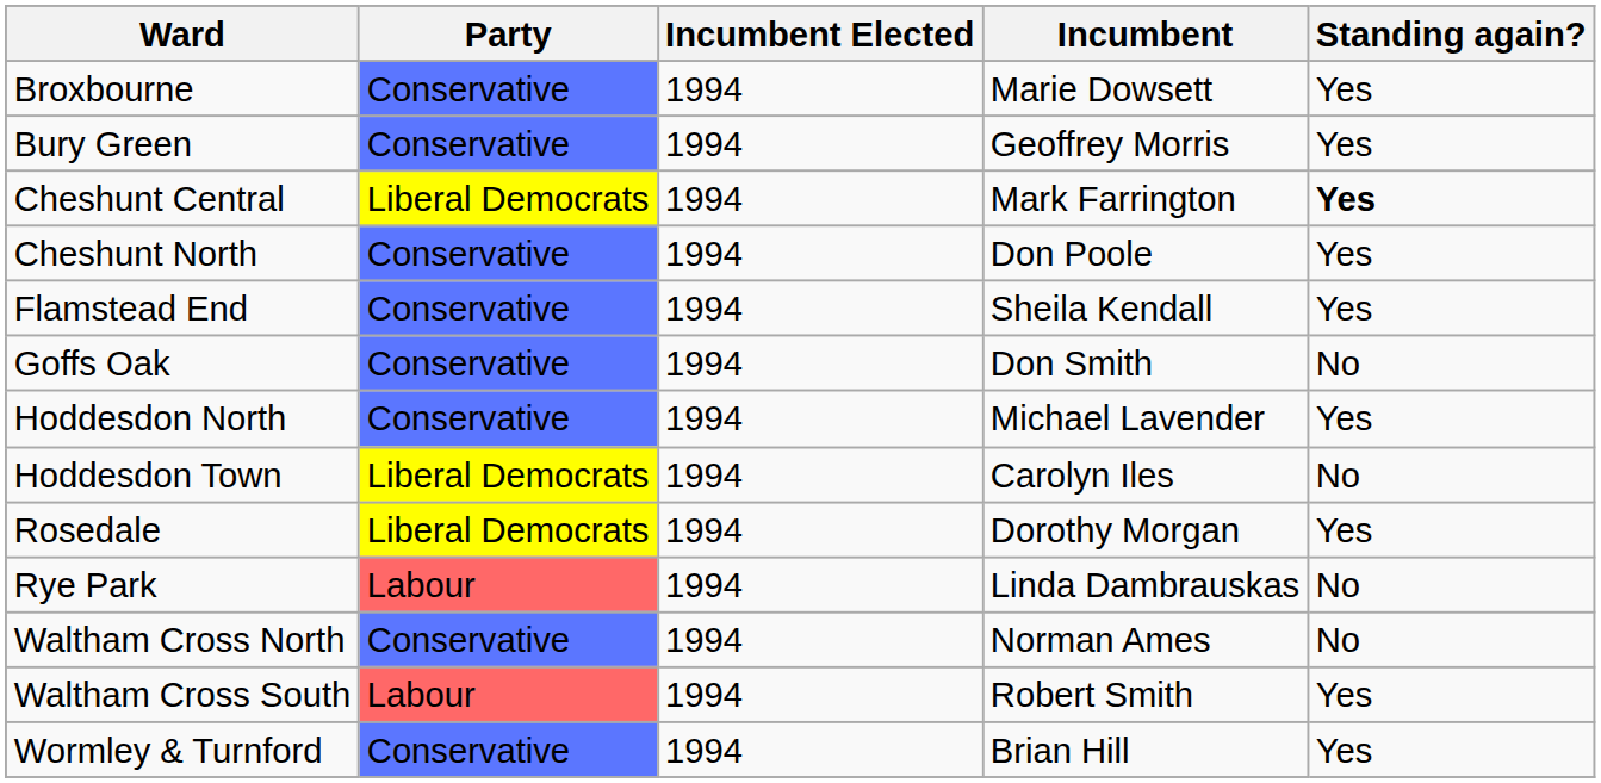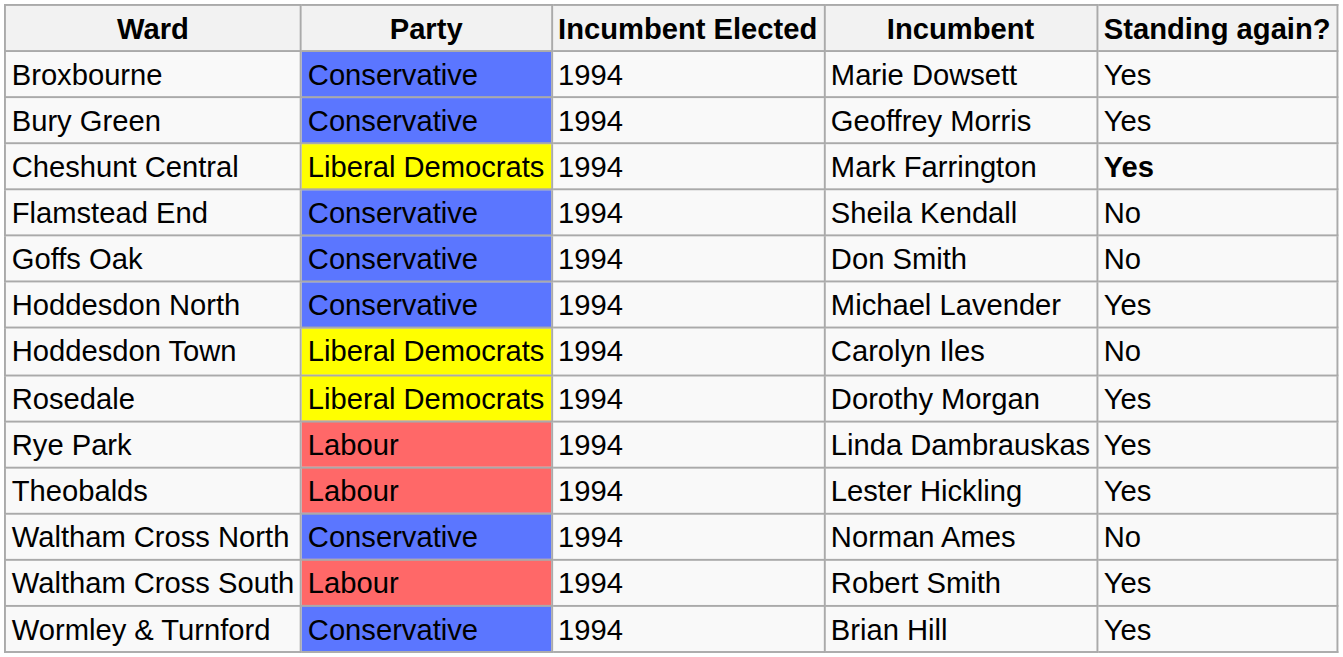 <table class="wikitable" style="font-size: 95%;">
 <tr>
 <th>Ward</th>
 <th>Party</th>
 <th>Incumbent Elected</th>
 <th>Incumbent</th>
 <th>Standing again?</th>
 </tr>
 <tr>
 <td>Broxbourne</td>
 <td bgcolor="5B76FF">Conservative</td>
 <td>1994</td>
 <td>Marie Dowsett</td>
 <td>Yes</td>
 </tr>
 <tr>
 <td>Bury Green</td>
 <td bgcolor="5B76FF">Conservative</td>
 <td>1994</td>
 <td>Geoffrey Morris</td>
 <td>Yes</td>
 </tr>
 <tr>
 <td>Cheshunt Central</td>
 <td bgcolor=yellow>Liberal Democrats</td>
 <td>1994</td>
 <td>Mark Farrington</td>
 <td><strong>Yes</strong></td>
 </tr>
 <tr>
-<td>Cheshunt North</td>
-<td bgcolor="5B76FF">Conservative</td>
-<td>1994</td>
-<td>Don Poole</td>
-<td>Yes</td>
-</tr>
-<tr>
 <td>Flamstead End</td>
 <td bgcolor="5B76FF">Conservative</td>
 <td>1994</td>
 <td>Sheila Kendall</td>
-<td>Yes</td>
+<td>No</td>
 </tr>
 <tr>
 <td>Goffs Oak</td>
 <td bgcolor="5B76FF">Conservative</td>
 <td>1994</td>
 <td>Don Smith</td>
 <td>No</td>
 </tr>
 <tr>
 <td>Hoddesdon North</td>
 <td bgcolor="5B76FF">Conservative</td>
 <td>1994</td>
 <td>Michael Lavender</td>
 <td>Yes</td>
 </tr>
 <tr>
 <td>Hoddesdon Town</td>
 <td bgcolor=yellow>Liberal Democrats</td>
 <td>1994</td>
 <td>Carolyn Iles</td>
 <td>No</td>
 </tr>
 <tr>
 <td>Rosedale</td>
 <td bgcolor=yellow>Liberal Democrats</td>
 <td>1994</td>
 <td>Dorothy Morgan</td>
 <td>Yes</td>
 </tr>
 <tr>
 <td>Rye Park</td>
 <td bgcolor="FF6868">Labour</td>
 <td>1994</td>
 <td>Linda Dambrauskas</td>
-<td>No</td>
+<td>Yes</td>
+</tr>
+<tr>
+<td>Theobalds</td>
+<td bgcolor="FF6868">Labour</td>
+<td>1994</td>
+<td>Lester Hickling</td>
+<td>Yes</td>
 </tr>
 <tr>
 <td>Waltham Cross North</td>
 <td bgcolor="5B76FF">Conservative</td>
 <td>1994</td>
 <td>Norman Ames</td>
 <td>No</td>
 </tr>
 <tr>
 <td>Waltham Cross South</td>
 <td bgcolor="FF6868">Labour</td>
 <td>1994</td>
 <td>Robert Smith</td>
 <td>Yes</td>
 </tr>
 <tr>
 <td>Wormley & Turnford</td>
 <td bgcolor="5B76FF">Conservative</td>
 <td>1994</td>
 <td>Brian Hill</td>
 <td>Yes</td>
 </tr>
 </table>
